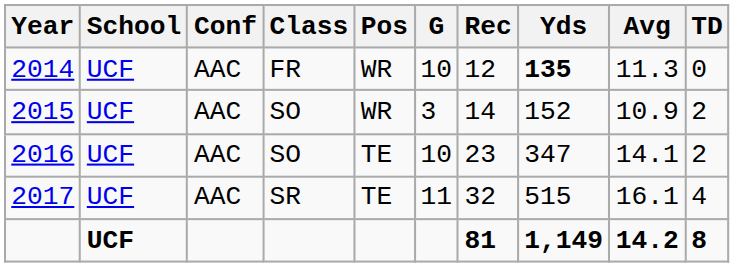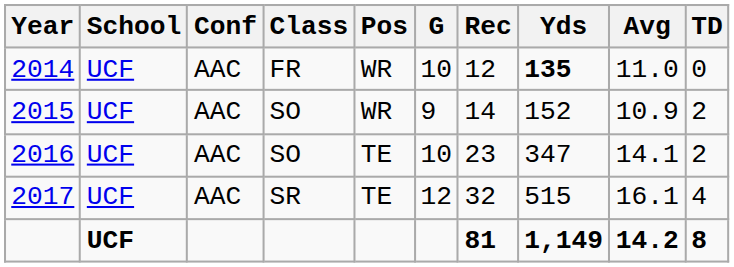 <table class="wikitable">
 <tr>
 <th style="font-weight:bold;">Year</th>
 <th style="font-weight:bold;">School</th>
 <th style="font-weight:bold;">Conf</th>
 <th style="font-weight:bold;">Class</th>
 <th style="font-weight:bold;">Pos</th>
 <th style="font-weight:bold;">G</th>
 <th style="font-weight:bold;">Rec</th>
 <th style="font-weight:bold;">Yds</th>
 <th style="font-weight:bold;">Avg</th>
 <th style="font-weight:bold;">TD</th>
 </tr>
 <tr>
 <td><a href='#'>2014</a></td>
 <td><a href='#'>UCF</a></td>
 <td>AAC</td>
 <td>FR</td>
 <td>WR</td>
 <td>10</td>
 <td>12</td>
 <td><strong>135</strong></td>
-<td>11.3</td>
+<td>11.0</td>
 <td>0</td>
 </tr>
 <tr>
 <td><a href='#'>2015</a></td>
 <td><a href='#'>UCF</a></td>
 <td>AAC</td>
 <td>SO</td>
 <td>WR</td>
-<td>3</td>
+<td>9</td>
 <td>14</td>
 <td>152</td>
 <td>10.9</td>
 <td>2</td>
 </tr>
 <tr>
 <td><a href='#'>2016</a></td>
 <td><a href='#'>UCF</a></td>
 <td>AAC</td>
 <td>SO</td>
 <td>TE</td>
 <td>10</td>
 <td>23</td>
 <td>347</td>
 <td>14.1</td>
 <td>2</td>
 </tr>
 <tr>
 <td><a href='#'>2017</a></td>
 <td><a href='#'>UCF</a></td>
 <td>AAC</td>
 <td>SR</td>
 <td>TE</td>
-<td>11</td>
+<td>12</td>
 <td>32</td>
 <td>515</td>
 <td>16.1</td>
 <td>4</td>
 </tr>
 <tr>
 <td style="font-weight:bold;"></td>
 <td style="font-weight:bold;">UCF</td>
 <td style="font-weight:bold;"></td>
 <td style="font-weight:bold;"></td>
 <td style="font-weight:bold;"></td>
 <td style="font-weight:bold;"></td>
 <td style="font-weight:bold;">81</td>
 <td style="font-weight:bold;">1,149</td>
 <td style="font-weight:bold;">14.2</td>
 <td style="font-weight:bold;">8</td>
 </tr>
 </table>
